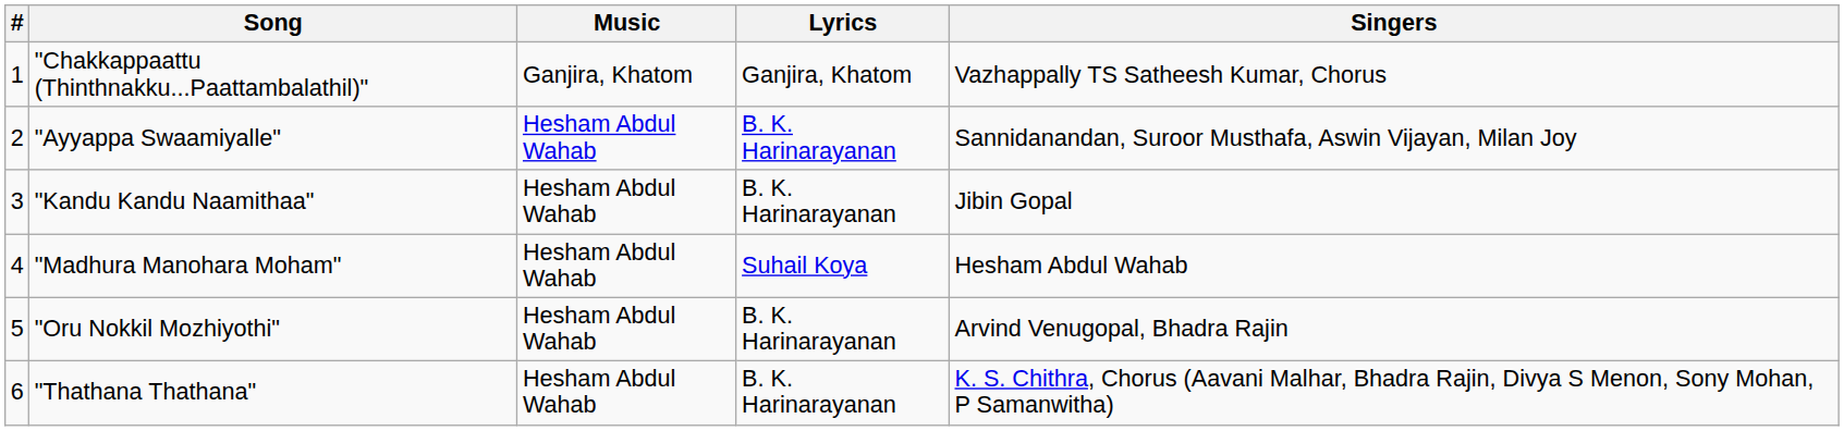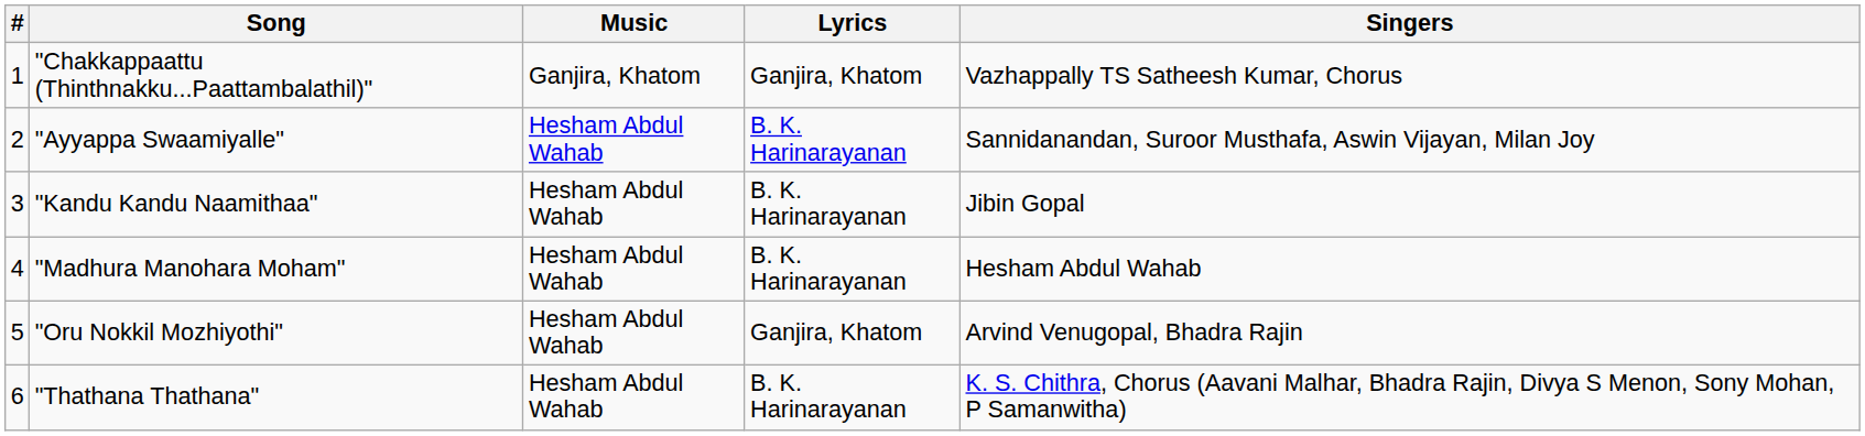 <table class="wikitable">
 <tr>
 <th>#</th>
 <th>Song</th>
 <th>Music</th>
 <th>Lyrics</th>
 <th>Singers</th>
 </tr>
 <tr>
 <td>1</td>
 <td>"Chakkappaattu (Thinthnakku...Paattambalathil)"</td>
 <td>Ganjira, Khatom</td>
 <td>Ganjira, Khatom</td>
 <td>Vazhappally TS Satheesh Kumar, Chorus</td>
 </tr>
 <tr>
 <td>2</td>
 <td>"Ayyappa Swaamiyalle"</td>
 <td><a href='#'>Hesham Abdul Wahab</a></td>
 <td><a href='#'>B. K. Harinarayanan</a></td>
 <td>Sannidanandan, Suroor Musthafa, Aswin Vijayan, Milan Joy</td>
 </tr>
 <tr>
 <td>3</td>
 <td>"Kandu Kandu Naamithaa"</td>
 <td>Hesham Abdul Wahab</td>
 <td>B. K. Harinarayanan</td>
 <td>Jibin Gopal</td>
 </tr>
 <tr>
 <td>4</td>
 <td>"Madhura Manohara Moham"</td>
 <td>Hesham Abdul Wahab</td>
-<td><a href='#'>Suhail Koya</a></td>
+<td>B. K. Harinarayanan</td>
 <td>Hesham Abdul Wahab</td>
 </tr>
 <tr>
 <td>5</td>
 <td>"Oru Nokkil Mozhiyothi"</td>
 <td>Hesham Abdul Wahab</td>
-<td>B. K. Harinarayanan</td>
+<td>Ganjira, Khatom</td>
 <td>Arvind Venugopal, Bhadra Rajin</td>
 </tr>
 <tr>
 <td>6</td>
 <td>"Thathana Thathana"</td>
 <td>Hesham Abdul Wahab</td>
 <td>B. K. Harinarayanan</td>
 <td><a href='#'>K. S. Chithra</a>, Chorus (Aavani Malhar, Bhadra Rajin, Divya S Menon, Sony Mohan, P Samanwitha)</td>
 </tr>
 </table>
